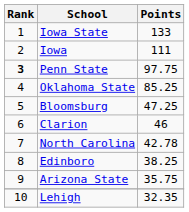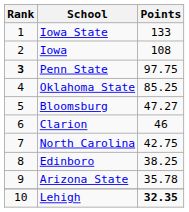 <table class="wikitable" style="text-align:center">
 <tr>
 <th>Rank</th>
 <th>School</th>
 <th>Points</th>
 </tr>
 <tr>
 <td>1</td>
 <td align=left><a href='#'>Iowa State</a></td>
 <td>133</td>
 </tr>
 <tr>
 <td>2</td>
 <td align=left><a href='#'>Iowa</a></td>
-<td>111</td>
+<td>108</td>
 </tr>
 <tr>
 <td><strong>3</strong></td>
 <td align=left><a href='#'>Penn State</a></td>
 <td>97.75</td>
 </tr>
 <tr>
 <td>4</td>
 <td align=left><a href='#'>Oklahoma State</a></td>
 <td>85.25</td>
 </tr>
 <tr>
 <td>5</td>
 <td align=left><a href='#'>Bloomsburg</a></td>
-<td>47.25</td>
+<td>47.27</td>
 </tr>
 <tr>
 <td>6</td>
 <td align=left><a href='#'>Clarion</a></td>
 <td>46</td>
 </tr>
 <tr>
 <td>7</td>
 <td align=left><a href='#'>North Carolina</a></td>
-<td>42.78</td>
+<td>42.75</td>
 </tr>
 <tr>
 <td>8</td>
 <td align=left><a href='#'>Edinboro</a></td>
 <td>38.25</td>
 </tr>
 <tr>
 <td>9</td>
 <td align=left><a href='#'>Arizona State</a></td>
-<td>35.75</td>
+<td>35.78</td>
 </tr>
 <tr>
 </tr>
 <tr>
 <td>10</td>
 <td align=left><a href='#'>Lehigh</a></td>
-<td>32.35</td>
+<td><strong>32.35</strong></td>
 </tr>
 </table>
